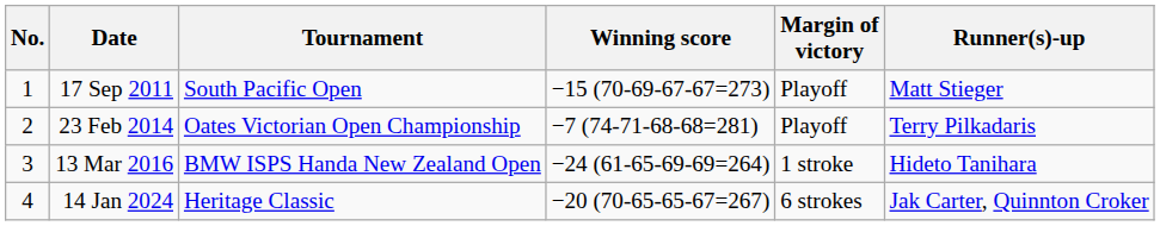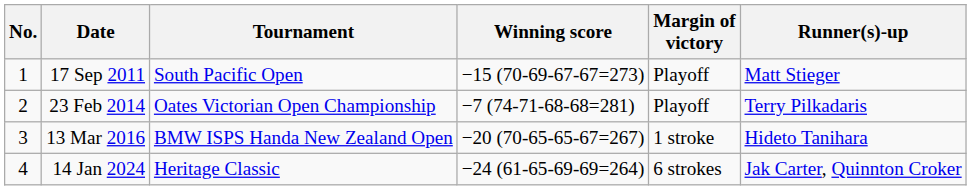 <table class="wikitable" style="font-size:95%;">
 <tr>
 <th>No.</th>
 <th>Date</th>
 <th>Tournament</th>
 <th>Winning score</th>
 <th>Margin of<br>victory</th>
 <th>Runner(s)-up</th>
 </tr>
 <tr>
 <td align=center>1</td>
 <td align=right>17 Sep <a href='#'>2011</a></td>
 <td><a href='#'>South Pacific Open</a></td>
 <td>−15 (70-69-67-67=273)</td>
 <td>Playoff</td>
 <td> <a href='#'>Matt Stieger</a></td>
 </tr>
 <tr>
 <td align=center>2</td>
 <td align=right>23 Feb <a href='#'>2014</a></td>
 <td><a href='#'>Oates Victorian Open Championship</a></td>
 <td>−7 (74-71-68-68=281)</td>
 <td>Playoff</td>
 <td> <a href='#'>Terry Pilkadaris</a></td>
 </tr>
 <tr>
 <td align=center>3</td>
 <td align=right>13 Mar <a href='#'>2016</a></td>
 <td><a href='#'>BMW ISPS Handa New Zealand Open</a></td>
-<td>−24 (61-65-69-69=264)</td>
+<td>−20 (70-65-65-67=267)</td>
 <td>1 stroke</td>
 <td> <a href='#'>Hideto Tanihara</a></td>
 </tr>
 <tr>
 <td align=center>4</td>
 <td align=right>14 Jan <a href='#'>2024</a></td>
 <td><a href='#'>Heritage Classic</a></td>
-<td>−20 (70-65-65-67=267)</td>
+<td>−24 (61-65-69-69=264)</td>
 <td>6 strokes</td>
 <td> <a href='#'>Jak Carter</a>,  <a href='#'>Quinnton Croker</a></td>
 </tr>
 </table>
